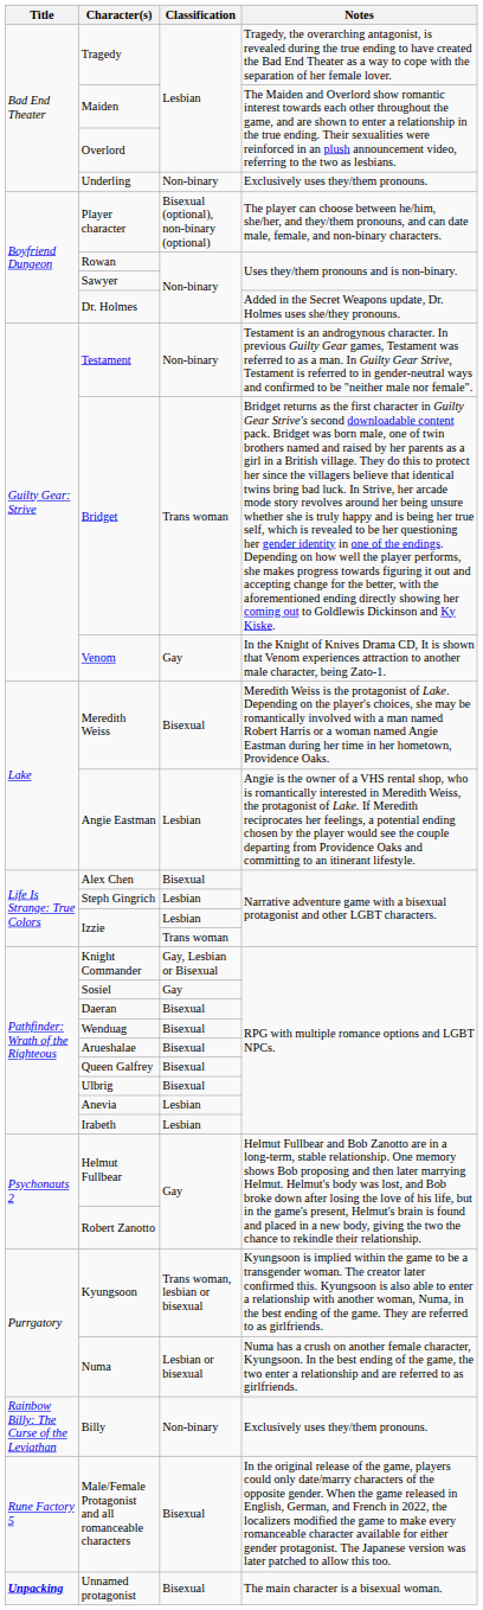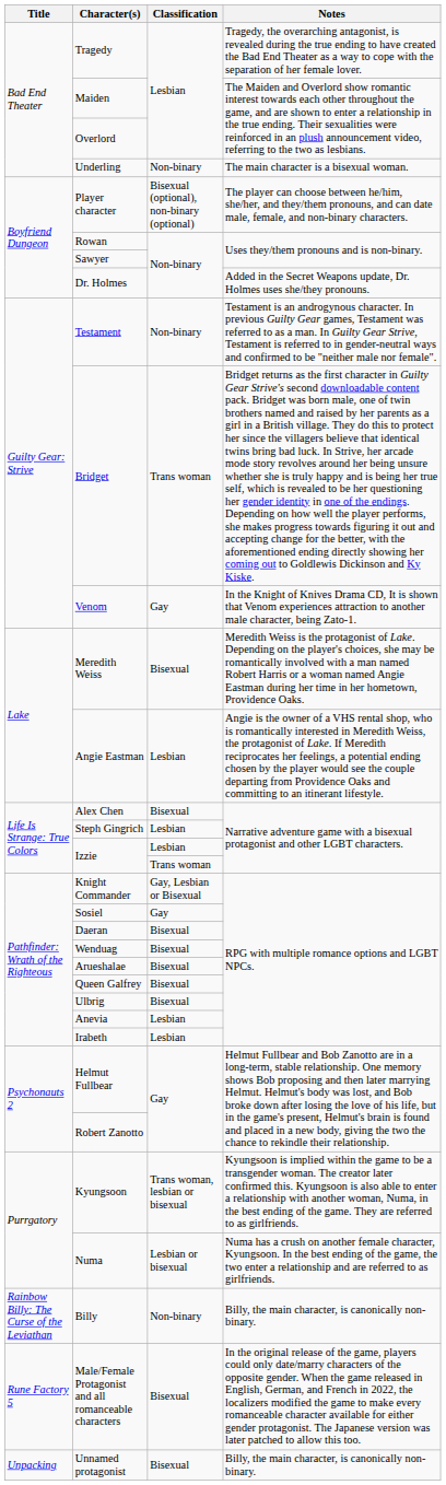 <table class="wikitable sortable" style="width: 100%">
 <tr>
 <th>Title</th>
 <th>Character(s)</th>
 <th>Classification</th>
 <th>Notes</th>
 </tr>
 <tr>
 <td rowspan="4"><em>Bad End Theater</em></td>
 <td>Tragedy</td>
 <td rowspan="3">Lesbian</td>
 <td>Tragedy, the overarching antagonist, is revealed during the true ending to have created the Bad End Theater as a way to cope with the separation of her female lover.</td>
 </tr>
 <tr>
 <td>Maiden</td>
 <td rowspan="2">The Maiden and Overlord show romantic interest towards each other throughout the game, and are shown to enter a relationship in the true ending. Their sexualities were reinforced in an <a href='#'>plush</a> announcement video, referring to the two as lesbians.</td>
 </tr>
 <tr>
 <td>Overlord</td>
 </tr>
 <tr>
 <td>Underling</td>
 <td>Non-binary</td>
-<td>Exclusively uses they/them pronouns.</td>
+<td>The main character is a bisexual woman.</td>
 </tr>
 <tr>
 <td rowspan="4"><em><a href='#'>Boyfriend Dungeon</a></em></td>
 <td>Player character</td>
 <td>Bisexual (optional), non-binary (optional)</td>
 <td>The player can choose between he/him, she/her, and they/them pronouns, and can date male, female, and non-binary characters.</td>
 </tr>
 <tr>
 <td>Rowan</td>
 <td rowspan="3">Non-binary</td>
 <td rowspan="2">Uses they/them pronouns and is non-binary.</td>
 </tr>
 <tr>
 <td>Sawyer</td>
 </tr>
 <tr>
 <td>Dr. Holmes</td>
 <td>Added in the Secret Weapons update, Dr. Holmes uses she/they pronouns.</td>
 </tr>
 <tr>
 <td rowspan="3"><em><a href='#'>Guilty Gear: Strive</a></em></td>
 <td><a href='#'>Testament</a></td>
 <td>Non-binary</td>
 <td>Testament is an androgynous character. In previous <em>Guilty Gear</em> games, Testament was referred to as a man. In <em>Guilty Gear Strive</em>, Testament is referred to in gender-neutral ways and confirmed to be "neither male nor female".</td>
 </tr>
 <tr>
 <td><a href='#'>Bridget</a></td>
 <td>Trans woman</td>
 <td>Bridget returns as the first character in <em>Guilty Gear Strive's</em> second <a href='#'>downloadable content</a> pack. Bridget was born male, one of twin brothers named and raised by her parents as a girl in a British village. They do this to protect her since the villagers believe that identical twins bring bad luck. In Strive, her arcade mode story revolves around her being unsure whether she is truly happy and is being her true self, which is revealed to be her questioning her <a href='#'>gender identity</a> in <a href='#'>one of the endings</a>. Depending on how well the player performs, she makes progress towards figuring it out and accepting change for the better, with the aforementioned ending directly showing her <a href='#'>coming out</a> to Goldlewis Dickinson and <a href='#'>Ky Kiske</a>.</td>
 </tr>
 <tr>
 <td><a href='#'>Venom</a></td>
 <td>Gay</td>
 <td>In the Knight of Knives Drama CD, It is shown that Venom experiences attraction to another male character, being Zato-1. </td>
 </tr>
 <tr>
 <td rowspan="2"><em><a href='#'>Lake</a></em></td>
 <td>Meredith Weiss</td>
 <td>Bisexual</td>
 <td>Meredith Weiss is the protagonist of <em>Lake</em>. Depending on the player's choices, she may be romantically involved with a man named Robert Harris or a woman named Angie Eastman during her time in her hometown, Providence Oaks.</td>
 </tr>
 <tr>
 <td>Angie Eastman</td>
 <td>Lesbian</td>
 <td>Angie is the owner of a VHS rental shop, who is romantically interested in Meredith Weiss, the protagonist of <em>Lake</em>. If Meredith reciprocates her feelings, a potential ending chosen by the player would see the couple departing from Providence Oaks and committing to an itinerant lifestyle.</td>
 </tr>
 <tr>
 <td rowspan="4"><em><a href='#'>Life Is Strange: True Colors</a></em></td>
 <td>Alex Chen</td>
 <td>Bisexual</td>
 <td rowspan="4">Narrative adventure game with a bisexual protagonist and other LGBT characters.</td>
 </tr>
 <tr>
 <td>Steph Gingrich</td>
 <td>Lesbian</td>
 </tr>
 <tr>
 <td rowspan="2">Izzie</td>
 <td>Lesbian</td>
 </tr>
 <tr>
 <td>Trans woman</td>
 </tr>
 <tr>
 <td rowspan="9"><em><a href='#'>Pathfinder: Wrath of the Righteous</a></em></td>
 <td>Knight Commander</td>
 <td>Gay, Lesbian or Bisexual</td>
 <td rowspan="9">RPG with multiple romance options and LGBT NPCs.</td>
 </tr>
 <tr>
 <td>Sosiel</td>
 <td>Gay</td>
 </tr>
 <tr>
 <td>Daeran</td>
 <td>Bisexual</td>
 </tr>
 <tr>
 <td>Wenduag</td>
 <td>Bisexual</td>
 </tr>
 <tr>
 <td>Arueshalae</td>
 <td>Bisexual</td>
 </tr>
 <tr>
 <td>Queen Galfrey</td>
 <td>Bisexual</td>
 </tr>
 <tr>
 <td>Ulbrig</td>
 <td>Bisexual</td>
 </tr>
 <tr>
 <td>Anevia</td>
 <td>Lesbian</td>
 </tr>
 <tr>
 <td>Irabeth</td>
 <td>Lesbian</td>
 </tr>
 <tr>
 <td rowspan="2"><em><a href='#'>Psychonauts 2</a></em></td>
 <td>Helmut Fullbear</td>
 <td rowspan="2">Gay</td>
 <td rowspan="2">Helmut Fullbear and Bob Zanotto are in a long-term, stable relationship. One memory shows Bob proposing and then later marrying Helmut. Helmut's body was lost, and Bob broke down after losing the love of his life, but in the game's present, Helmut's brain is found and placed in a new body, giving the two the chance to rekindle their relationship.</td>
 </tr>
 <tr>
 <td>Robert Zanotto</td>
 </tr>
 <tr>
 <td rowspan="2"><em>Purrgatory</em></td>
 <td>Kyungsoon</td>
 <td>Trans woman, lesbian or bisexual</td>
 <td>Kyungsoon is implied within the game to be a transgender woman. The creator later confirmed this. Kyungsoon is also able to enter a relationship with another woman, Numa, in the best ending of the game. They are referred to as girlfriends.</td>
 </tr>
 <tr>
 <td>Numa</td>
 <td>Lesbian or bisexual</td>
 <td>Numa has a crush on another female character, Kyungsoon. In the best ending of the game, the two enter a relationship and are referred to as girlfriends.</td>
 </tr>
 <tr>
 <td><em><a href='#'>Rainbow Billy: The Curse of the Leviathan</a></em></td>
 <td>Billy</td>
 <td>Non-binary</td>
-<td>Exclusively uses they/them pronouns.</td>
+<td>Billy, the main character, is canonically non-binary.</td>
 </tr>
 <tr>
 <td><em><a href='#'>Rune Factory 5</a></em></td>
 <td>Male/Female Protagonist and all romanceable characters</td>
 <td>Bisexual</td>
 <td>In the original release of the game, players could only date/marry characters of the opposite gender. When the game released in English, German, and French in 2022, the localizers modified the game to make every romanceable character available for either gender protagonist. The Japanese version was later patched to allow this too.</td>
 </tr>
 <tr>
-<td><strong><em><a href='#'>Unpacking</a></em></strong></td>
+<td><em><a href='#'>Unpacking</a></em></td>
 <td>Unnamed protagonist</td>
 <td>Bisexual</td>
-<td>The main character is a bisexual woman.</td>
+<td>Billy, the main character, is canonically non-binary.</td>
 </tr>
 </table>
